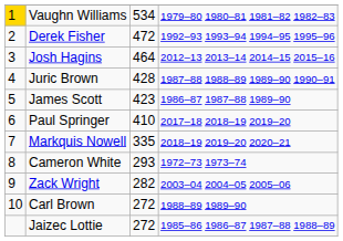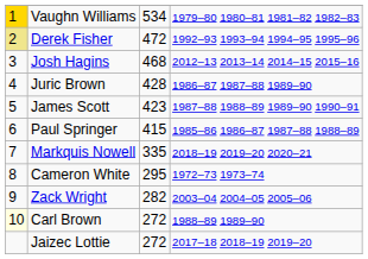 <table class="wikitable">
 <tr>
 </tr>
 <tr>
 <td style="background: gold;">1</td>
 <td>Vaughn Williams</td>
 <td>534</td>
 <td style="font-size:80%;"><a href='#'>1979–80</a> <a href='#'>1980–81</a> <a href='#'>1981–82</a> <a href='#'>1982–83</a></td>
 </tr>
 <tr>
-<td>2</td>
+<td style="background: khaki;">2</td>
 <td><a href='#'>Derek Fisher</a></td>
 <td>472</td>
 <td style="font-size:80%;"><a href='#'>1992–93</a> <a href='#'>1993–94</a> <a href='#'>1994–95</a> <a href='#'>1995–96</a></td>
 </tr>
 <tr>
 <td>3</td>
 <td><a href='#'>Josh Hagins</a></td>
-<td>464</td>
+<td>468</td>
 <td style="font-size:80%;"><a href='#'>2012–13</a> <a href='#'>2013–14</a> <a href='#'>2014–15</a> <a href='#'>2015–16</a></td>
 </tr>
 <tr>
 <td>4</td>
 <td>Juric Brown</td>
 <td>428</td>
-<td style="font-size:80%;"><a href='#'>1987–88</a> <a href='#'>1988–89</a> <a href='#'>1989–90</a> <a href='#'>1990–91</a></td>
+<td style="font-size:80%;"><a href='#'>1986–87</a> <a href='#'>1987–88</a> <a href='#'>1989–90</a></td>
 </tr>
 <tr>
 <td>5</td>
 <td>James Scott</td>
 <td>423</td>
-<td style="font-size:80%;"><a href='#'>1986–87</a> <a href='#'>1987–88</a> <a href='#'>1989–90</a></td>
+<td style="font-size:80%;"><a href='#'>1987–88</a> <a href='#'>1988–89</a> <a href='#'>1989–90</a> <a href='#'>1990–91</a></td>
 </tr>
 <tr>
 <td>6</td>
 <td>Paul Springer</td>
-<td>410</td>
-<td style="font-size:80%;"><a href='#'>2017–18</a> <a href='#'>2018–19</a> <a href='#'>2019–20</a></td>
+<td>415</td>
+<td style="font-size:80%;"><a href='#'>1985–86</a> <a href='#'>1986–87</a> <a href='#'>1987–88</a> <a href='#'>1988–89</a></td>
 </tr>
 <tr>
 <td>7</td>
 <td><a href='#'>Markquis Nowell</a></td>
 <td>335</td>
 <td style="font-size:80%;"><a href='#'>2018–19</a> <a href='#'>2019–20</a> <a href='#'>2020–21</a></td>
 </tr>
 <tr>
 <td>8</td>
 <td>Cameron White</td>
-<td>293</td>
+<td>295</td>
 <td style="font-size:80%;"><a href='#'>1972–73</a> <a href='#'>1973–74</a></td>
 </tr>
 <tr>
 <td>9</td>
 <td><a href='#'>Zack Wright</a></td>
 <td>282</td>
 <td style="font-size:80%;"><a href='#'>2003–04</a> <a href='#'>2004–05</a> <a href='#'>2005–06</a></td>
 </tr>
 <tr>
-<td>10</td>
+<td style="background: lightyellow;">10</td>
 <td>Carl Brown</td>
 <td>272</td>
 <td style="font-size:80%;"><a href='#'>1988–89</a> <a href='#'>1989–90</a></td>
 </tr>
 <tr>
 <td></td>
 <td>Jaizec Lottie</td>
 <td>272</td>
-<td style="font-size:80%;"><a href='#'>1985–86</a> <a href='#'>1986–87</a> <a href='#'>1987–88</a> <a href='#'>1988–89</a></td>
+<td style="font-size:80%;"><a href='#'>2017–18</a> <a href='#'>2018–19</a> <a href='#'>2019–20</a></td>
 </tr>
 </table>
